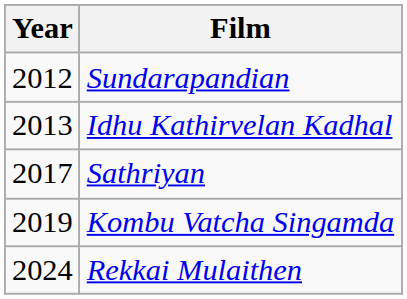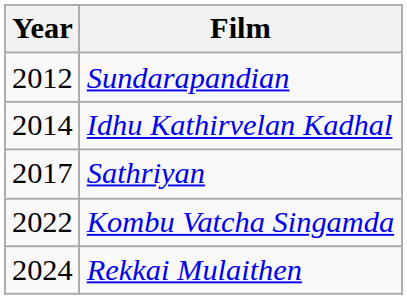 <table class="wikitable">
 <tr>
 <th>Year</th>
 <th>Film</th>
 </tr>
 <tr>
 <td>2012</td>
 <td><em><a href='#'>Sundarapandian</a></em></td>
 </tr>
 <tr>
-<td>2013</td>
+<td>2014</td>
 <td><em><a href='#'>Idhu Kathirvelan Kadhal</a></em></td>
 </tr>
 <tr>
 <td>2017</td>
 <td><em><a href='#'>Sathriyan</a></em></td>
 </tr>
 <tr>
-<td>2019</td>
+<td>2022</td>
 <td><em><a href='#'>Kombu Vatcha Singamda</a></em></td>
 </tr>
 <tr>
 <td>2024</td>
 <td><em><a href='#'>Rekkai Mulaithen</a></em></td>
 </tr>
 </table>
